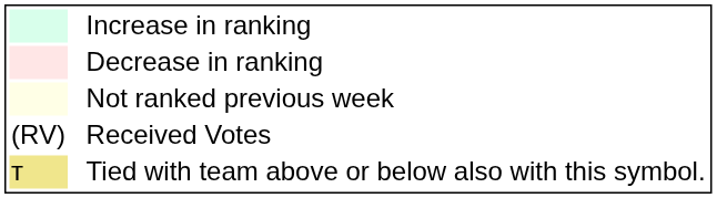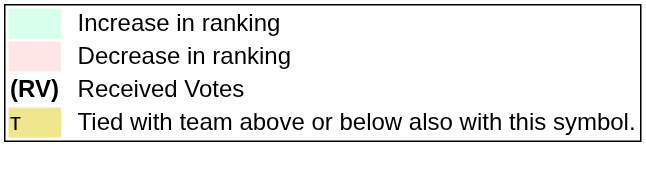 <table style="border:1px solid black;">
 <tr>
 <td style="background:#D8FFEB; width:20px;"></td>
 <td> </td>
 <td>Increase in ranking</td>
 </tr>
 <tr>
 <td style="background:#FFE6E6; width:20px;"></td>
 <td> </td>
 <td>Decrease in ranking</td>
 </tr>
 <tr>
-<td style="background:#FFFFE6; width:20px;"></td>
-<td> </td>
-<td>Not ranked previous week</td>
-</tr>
-<tr>
-<td>(RV)</td>
+<td><strong>(RV)</strong></td>
 <td> </td>
 <td>Received Votes</td>
 </tr>
 <tr>
 <td style="background: khaki;">т</td>
 <td> </td>
 <td>Tied with team above or below also with this symbol.</td>
 </tr>
 </table>
